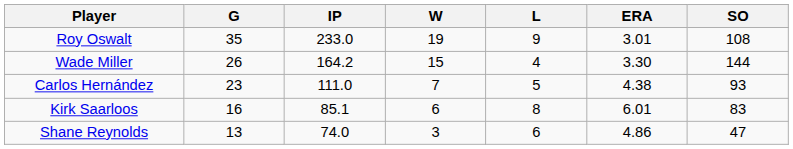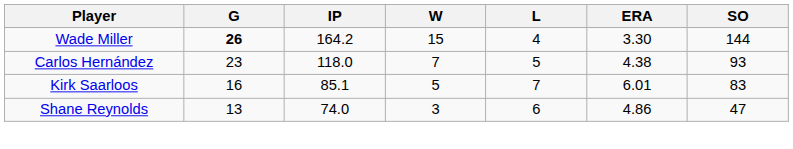 <table class ="wikitable sortable">
 <tr>
 <th bgcolor="#DDDDFF" width="16%">Player</th>
 <th bgcolor="#DDDDFF" width="9%">G</th>
 <th bgcolor="#DDDDFF" width="9%">IP</th>
 <th bgcolor="#DDDDFF" width="9%">W</th>
 <th bgcolor="#DDDDFF" width="9%">L</th>
 <th bgcolor="#DDDDFF" width="9%">ERA</th>
 <th bgcolor="#DDDDFF" width="9%">SO</th>
 </tr>
 <tr align=center>
-<td><a href='#'>Roy Oswalt</a></td>
-<td>35</td>
-<td>233.0</td>
-<td>19</td>
-<td>9</td>
-<td>3.01</td>
-<td>108</td>
-</tr>
-<tr align=center>
 <td><a href='#'>Wade Miller</a></td>
-<td>26</td>
+<td><strong>26</strong></td>
 <td>164.2</td>
 <td>15</td>
 <td>4</td>
 <td>3.30</td>
 <td>144</td>
 </tr>
 <tr align=center>
 <td><a href='#'>Carlos Hernández</a></td>
 <td>23</td>
-<td>111.0</td>
+<td>118.0</td>
 <td>7</td>
 <td>5</td>
 <td>4.38</td>
 <td>93</td>
 </tr>
 <tr align=center>
 <td><a href='#'>Kirk Saarloos</a></td>
 <td>16</td>
 <td>85.1</td>
-<td>6</td>
-<td>8</td>
+<td>5</td>
+<td>7</td>
 <td>6.01</td>
 <td>83</td>
 </tr>
 <tr align=center>
 <td><a href='#'>Shane Reynolds</a></td>
 <td>13</td>
 <td>74.0</td>
 <td>3</td>
 <td>6</td>
 <td>4.86</td>
 <td>47</td>
 </tr>
 </table>
